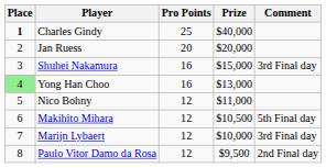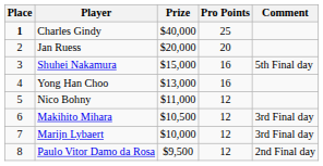 <table class="wikitable">
 <tr>
 <th>Place</th>
 <th>Player</th>
+<th>Prize</th>
 <th>Pro Points</th>
-<th>Prize</th>
 <th>Comment</th>
 </tr>
 <tr>
 <td align=center><strong>1</strong></td>
 <td> Charles Gindy</td>
+<td align=center>$40,000</td>
 <td align=center>25</td>
-<td align=center>$40,000</td>
 <td></td>
 </tr>
 <tr>
 <td align=center>2</td>
 <td> Jan Ruess</td>
+<td align=center>$20,000</td>
 <td align=center>20</td>
-<td align=center>$20,000</td>
 <td></td>
 </tr>
 <tr>
 <td align=center>3</td>
 <td> <a href='#'>Shuhei Nakamura</a></td>
+<td align=center>$15,000</td>
 <td align=center>16</td>
-<td align=center>$15,000</td>
-<td>3rd Final day</td>
+<td>5th Final day</td>
 </tr>
 <tr>
-<td align=center style="background: lightgreen;">4</td>
+<td align=center>4</td>
 <td> Yong Han Choo</td>
+<td align=center>$13,000</td>
 <td align=center>16</td>
-<td align=center>$13,000</td>
 <td></td>
 </tr>
 <tr>
 <td align=center>5</td>
 <td> Nico Bohny</td>
+<td align=center>$11,000</td>
 <td align=center>12</td>
-<td align=center>$11,000</td>
 <td></td>
 </tr>
 <tr>
 <td align=center>6</td>
 <td> <a href='#'>Makihito Mihara</a></td>
+<td align=center>$10,500</td>
 <td align=center>12</td>
-<td align=center>$10,500</td>
-<td>5th Final day</td>
+<td>3rd Final day</td>
 </tr>
 <tr>
 <td align=center>7</td>
 <td> <a href='#'>Marijn Lybaert</a></td>
+<td align=center>$10,000</td>
 <td align=center>12</td>
-<td align=center>$10,000</td>
 <td>3rd Final day</td>
 </tr>
 <tr>
 <td align=center>8</td>
 <td> <a href='#'>Paulo Vitor Damo da Rosa</a></td>
+<td align=center>$9,500</td>
 <td align=center>12</td>
-<td align=center>$9,500</td>
 <td>2nd Final day</td>
 </tr>
 </table>
